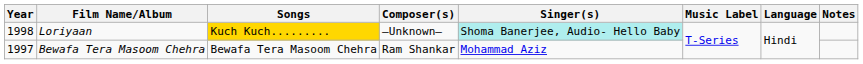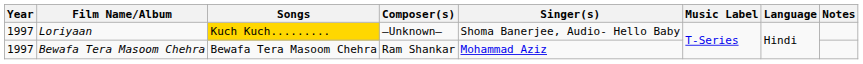 <table class="wikitable">
 <tr>
 <th scope="col">Year</th>
 <th scope="col">Film Name/Album</th>
 <th scope="col">Songs</th>
 <th scope="col">Composer(s)</th>
 <th scope="col">Singer(s)</th>
 <th scope="col">Music Label</th>
 <th scope="col">Language</th>
 <th scope="col">Notes</th>
 </tr>
 <tr>
-<td>1998</td>
+<td>1997</td>
 <td><em>Loriyaan</em></td>
 <td style="background: gold;">Kuch Kuch.........</td>
 <td>—Unknown—</td>
-<td style="background: paleturquoise;">Shoma Banerjee, Audio- Hello Baby</td>
+<td>Shoma Banerjee, Audio- Hello Baby</td>
 <td rowspan="2"><a href='#'>T-Series</a></td>
 <td rowspan="2">Hindi</td>
 <td></td>
 </tr>
 <tr>
 <td>1997</td>
 <td><em>Bewafa Tera Masoom Chehra</em></td>
 <td>Bewafa Tera Masoom Chehra</td>
 <td>Ram Shankar</td>
 <td><a href='#'>Mohammad Aziz</a></td>
 <td></td>
 </tr>
 </table>
